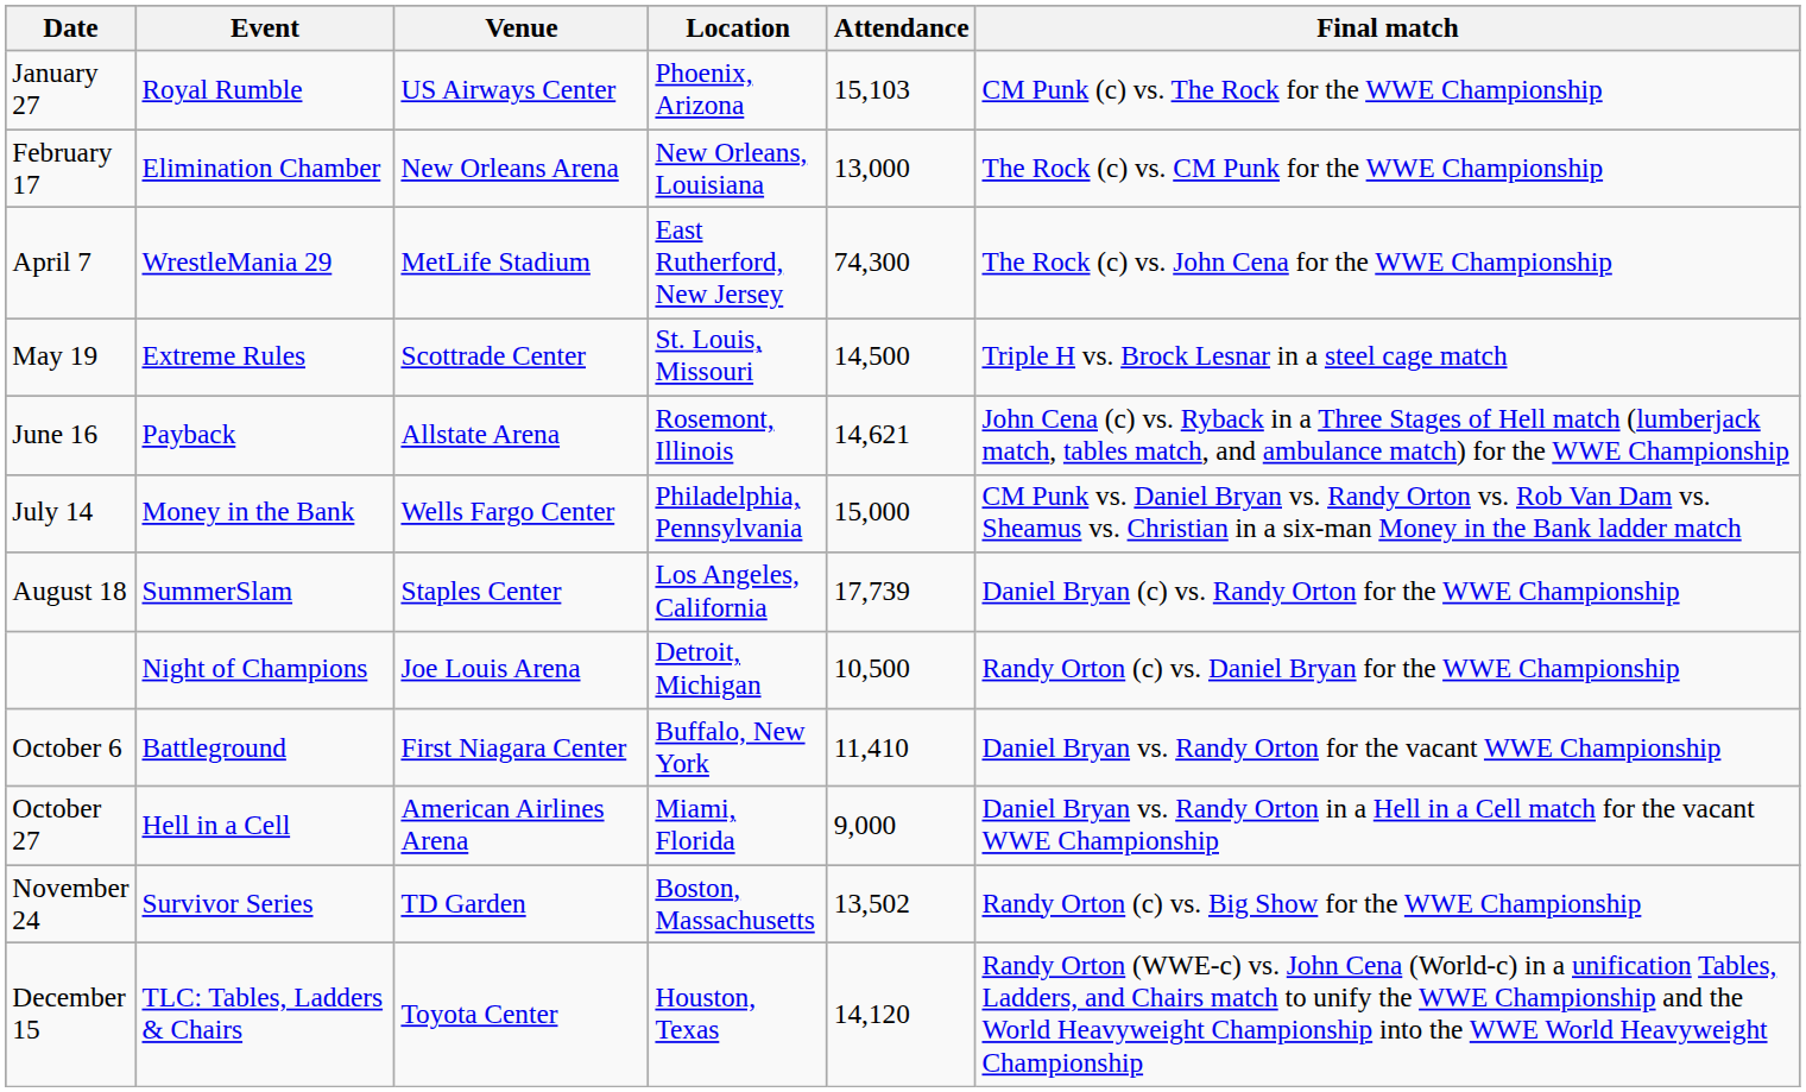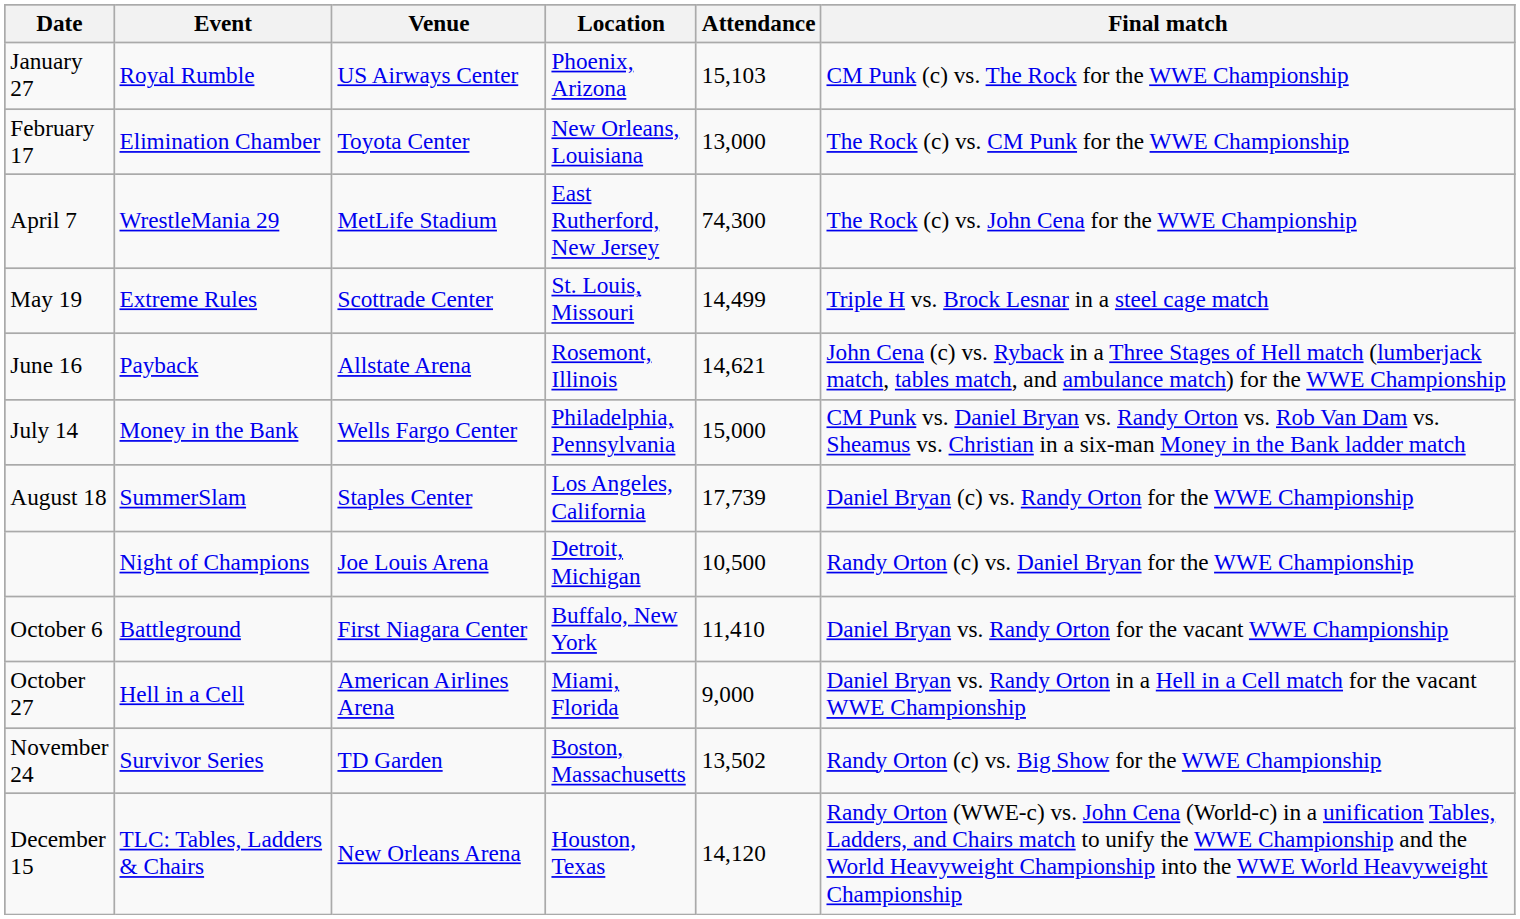 <table id="Past_events_2013" class="sortable wikitable succession-box" style="font-size:85%; width:100%">
 <tr>
 <th scope="col" style="width:5%;">Date</th>
 <th scope="col" style="width:15%;">Event</th>
 <th scope="col" style="width:15%;">Venue</th>
 <th scope="col" style="width:10%;">Location</th>
 <th scope="col" style="width:5%;">Attendance</th>
 <th scope="col" style="width:50%;">Final match</th>
 </tr>
 <tr>
 <td>January 27</td>
 <td><a href='#'>Royal Rumble</a></td>
 <td><a href='#'>US Airways Center</a></td>
 <td><a href='#'>Phoenix, Arizona</a></td>
 <td>15,103</td>
 <td><a href='#'>CM Punk</a> (c) vs. <a href='#'>The Rock</a> for the <a href='#'>WWE Championship</a></td>
 </tr>
 <tr>
 <td>February 17</td>
 <td><a href='#'>Elimination Chamber</a></td>
-<td><a href='#'>New Orleans Arena</a></td>
+<td><a href='#'>Toyota Center</a></td>
 <td><a href='#'>New Orleans, Louisiana</a></td>
 <td>13,000</td>
 <td><a href='#'>The Rock</a> (c) vs. <a href='#'>CM Punk</a> for the <a href='#'>WWE Championship</a></td>
 </tr>
 <tr>
 <td>April 7</td>
 <td><a href='#'>WrestleMania 29</a></td>
 <td><a href='#'>MetLife Stadium</a></td>
 <td><a href='#'>East Rutherford, New Jersey</a></td>
 <td>74,300</td>
 <td><a href='#'>The Rock</a> (c) vs. <a href='#'>John Cena</a> for the <a href='#'>WWE Championship</a></td>
 </tr>
 <tr>
 <td>May 19</td>
 <td><a href='#'>Extreme Rules</a></td>
 <td><a href='#'>Scottrade Center</a></td>
 <td><a href='#'>St. Louis, Missouri</a></td>
-<td>14,500</td>
+<td>14,499</td>
 <td><a href='#'>Triple H</a> vs. <a href='#'>Brock Lesnar</a> in a <a href='#'>steel cage match</a></td>
 </tr>
 <tr>
 <td>June 16</td>
 <td><a href='#'>Payback</a></td>
 <td><a href='#'>Allstate Arena</a></td>
 <td><a href='#'>Rosemont, Illinois</a></td>
 <td>14,621</td>
 <td><a href='#'>John Cena</a> (c) vs. <a href='#'>Ryback</a> in a <a href='#'>Three Stages of Hell match</a> (<a href='#'>lumberjack match</a>, <a href='#'>tables match</a>, and <a href='#'>ambulance match</a>) for the <a href='#'>WWE Championship</a></td>
 </tr>
 <tr>
 <td>July 14</td>
 <td><a href='#'>Money in the Bank</a></td>
 <td><a href='#'>Wells Fargo Center</a></td>
 <td><a href='#'>Philadelphia, Pennsylvania</a></td>
 <td>15,000</td>
 <td><a href='#'>CM Punk</a> vs. <a href='#'>Daniel Bryan</a> vs. <a href='#'>Randy Orton</a> vs. <a href='#'>Rob Van Dam</a> vs. <a href='#'>Sheamus</a> vs. <a href='#'>Christian</a> in a six-man <a href='#'>Money in the Bank ladder match</a></td>
 </tr>
 <tr>
 <td>August 18</td>
 <td><a href='#'>SummerSlam</a></td>
 <td><a href='#'>Staples Center</a></td>
 <td><a href='#'>Los Angeles, California</a></td>
 <td>17,739</td>
 <td><a href='#'>Daniel Bryan</a> (c) vs. <a href='#'>Randy Orton</a> for the <a href='#'>WWE Championship</a></td>
 </tr>
 <tr>
 <td></td>
 <td><a href='#'>Night of Champions</a></td>
 <td><a href='#'>Joe Louis Arena</a></td>
 <td><a href='#'>Detroit, Michigan</a></td>
 <td>10,500</td>
 <td><a href='#'>Randy Orton</a> (c) vs. <a href='#'>Daniel Bryan</a> for the <a href='#'>WWE Championship</a></td>
 </tr>
 <tr>
 <td>October 6</td>
 <td><a href='#'>Battleground</a></td>
 <td><a href='#'>First Niagara Center</a></td>
 <td><a href='#'>Buffalo, New York</a></td>
 <td>11,410</td>
 <td><a href='#'>Daniel Bryan</a> vs. <a href='#'>Randy Orton</a> for the vacant <a href='#'>WWE Championship</a></td>
 </tr>
 <tr>
 <td>October 27</td>
 <td><a href='#'>Hell in a Cell</a></td>
 <td><a href='#'>American Airlines Arena</a></td>
 <td><a href='#'>Miami, Florida</a></td>
 <td>9,000</td>
 <td><a href='#'>Daniel Bryan</a> vs. <a href='#'>Randy Orton</a> in a <a href='#'>Hell in a Cell match</a> for the vacant <a href='#'>WWE Championship</a></td>
 </tr>
 <tr>
 <td>November 24</td>
 <td><a href='#'>Survivor Series</a></td>
 <td><a href='#'>TD Garden</a></td>
 <td><a href='#'>Boston, Massachusetts</a></td>
 <td>13,502</td>
 <td><a href='#'>Randy Orton</a> (c) vs. <a href='#'>Big Show</a> for the <a href='#'>WWE Championship</a></td>
 </tr>
 <tr>
 <td>December 15</td>
 <td><a href='#'>TLC: Tables, Ladders & Chairs</a></td>
-<td><a href='#'>Toyota Center</a></td>
+<td><a href='#'>New Orleans Arena</a></td>
 <td><a href='#'>Houston, Texas</a></td>
 <td>14,120</td>
 <td><a href='#'>Randy Orton</a> (WWE-c) vs. <a href='#'>John Cena</a> (World-c) in a <a href='#'>unification</a> <a href='#'>Tables, Ladders, and Chairs match</a> to unify the <a href='#'>WWE Championship</a> and the <a href='#'>World Heavyweight Championship</a> into the <a href='#'>WWE World Heavyweight Championship</a></td>
 </tr>
 </table>
